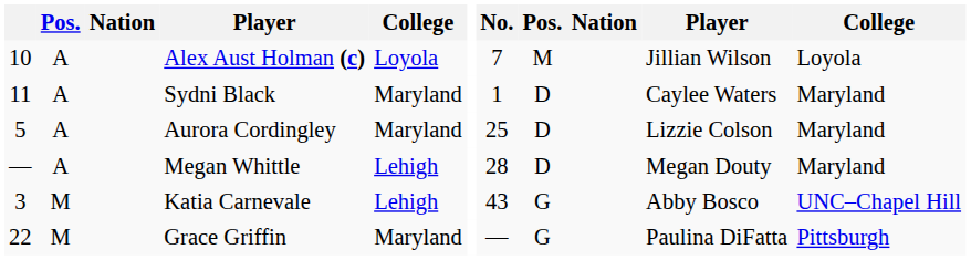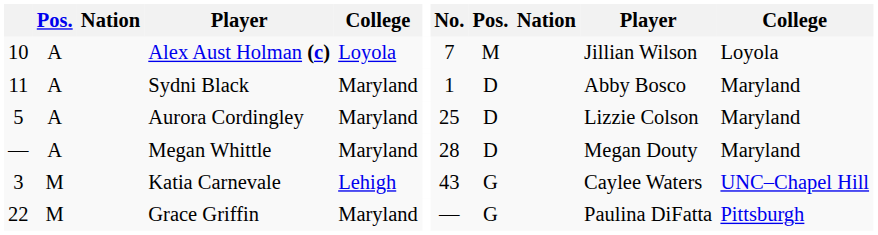 <table class="wikitable" style="border:none; text-align:center; font-size:95%">
 <tr>
 <th style="border:none"></th>
 <th style="border:none"><a href='#'>Pos.</a></th>
 <th style="border:none">Nation</th>
 <th style="border:none">Player</th>
 <th style="border:none">College</th>
 <td style="border:none" bgcolor="white"></td>
 <th style="border:none">No.</th>
 <th style="border:none">Pos.</th>
 <th style="border:none">Nation</th>
 <th style="border:none">Player</th>
 <th style="border:none">College</th>
 </tr>
 <tr>
 <td style="border:none">10</td>
 <td style="border:none">A</td>
 <td style="border:none"></td>
 <td style="border:none; text-align:left"><a href='#'>Alex Aust Holman</a> <strong>(<a href='#'>c</a>)</strong></td>
 <td style="border:none; text-align:left"><a href='#'>Loyola</a></td>
 <td style="border:none" bgcolor="white"></td>
 <td style="border:none">7</td>
 <td style="border:none">M</td>
 <td style="border:none"></td>
 <td style="border:none; text-align:left">Jillian Wilson</td>
 <td style="border:none; text-align:left">Loyola</td>
 </tr>
 <tr>
 <td style="border:none">11</td>
 <td style="border:none">A</td>
 <td style="border:none"></td>
 <td style="border:none; text-align:left">Sydni Black</td>
 <td style="border:none; text-align:left">Maryland</td>
 <td style="border:none" bgcolor="white"></td>
 <td style="border:none">1</td>
 <td style="border:none">D</td>
 <td style="border:none"></td>
-<td style="border:none; text-align:left">Caylee Waters</td>
+<td style="border:none; text-align:left">Abby Bosco</td>
 <td style="border:none; text-align:left">Maryland</td>
 </tr>
 <tr>
 <td style="border:none">5</td>
 <td style="border:none">A</td>
 <td style="border:none"></td>
 <td style="border:none; text-align:left">Aurora Cordingley</td>
 <td style="border:none; text-align:left">Maryland</td>
 <td style="border:none" bgcolor="white"></td>
 <td style="border:none">25</td>
 <td style="border:none">D</td>
 <td style="border:none"></td>
 <td style="border:none; text-align:left">Lizzie Colson</td>
 <td style="border:none; text-align:left">Maryland</td>
 </tr>
 <tr>
 <td style="border:none">—</td>
 <td style="border:none">A</td>
 <td style="border:none"></td>
 <td style="border:none; text-align:left">Megan Whittle</td>
-<td style="border:none; text-align:left"><a href='#'>Lehigh</a></td>
+<td style="border:none; text-align:left">Maryland</td>
 <td style="border:none" bgcolor="white"></td>
 <td style="border:none">28</td>
 <td style="border:none">D</td>
 <td style="border:none"></td>
 <td style="border:none; text-align:left">Megan Douty</td>
 <td style="border:none; text-align:left">Maryland</td>
 </tr>
 <tr>
 <td style="border:none">3</td>
 <td style="border:none">M</td>
 <td style="border:none"></td>
 <td style="border:none; text-align:left">Katia Carnevale</td>
 <td style="border:none; text-align:left"><a href='#'>Lehigh</a></td>
 <td style="border:none" bgcolor="white"></td>
 <td style="border:none">43</td>
 <td style="border:none">G</td>
 <td style="border:none"></td>
-<td style="border:none; text-align:left">Abby Bosco</td>
+<td style="border:none; text-align:left">Caylee Waters</td>
 <td style="border:none; text-align:left"><a href='#'>UNC–Chapel Hill</a></td>
 </tr>
 <tr>
 <td style="border:none">22</td>
 <td style="border:none">M</td>
 <td style="border:none"></td>
 <td style="border:none; text-align:left">Grace Griffin</td>
 <td style="border:none; text-align:left">Maryland</td>
 <td style="border:none" bgcolor="white"></td>
 <td style="border:none">—</td>
 <td style="border:none">G</td>
 <td style="border:none"></td>
 <td style="border:none; text-align:left">Paulina DiFatta</td>
 <td style="border:none; text-align:left"><a href='#'>Pittsburgh</a></td>
 </tr>
 </table>
